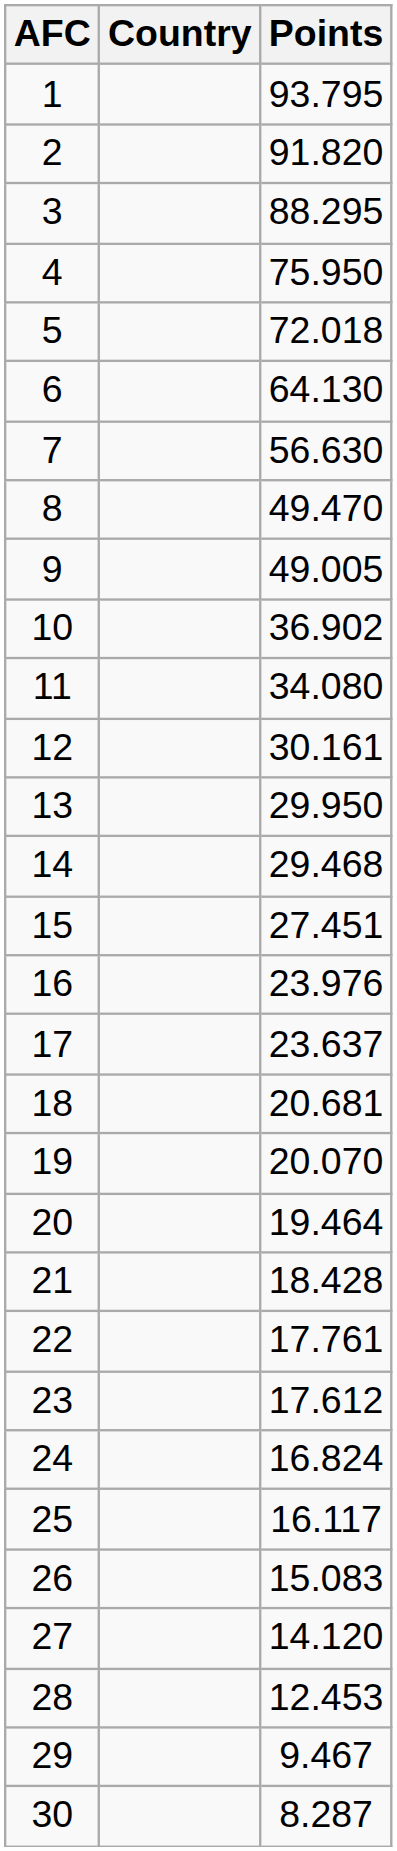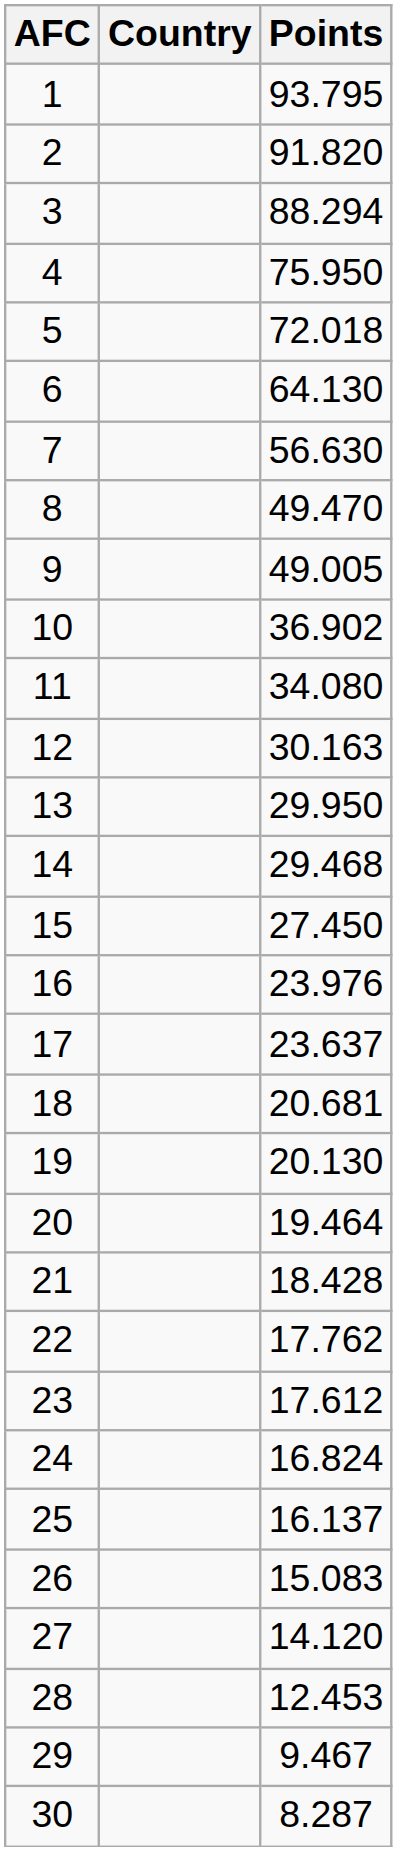 <table class="wikitable" style="text-align:center;">
 <tr>
 <th>AFC</th>
 <th>Country</th>
 <th>Points</th>
 </tr>
 <tr>
 <td>1</td>
 <td style="text-align:left;"></td>
 <td>93.795</td>
 </tr>
 <tr>
 <td>2</td>
 <td style="text-align:left;"></td>
 <td>91.820</td>
 </tr>
 <tr>
 <td>3</td>
 <td style="text-align:left;"></td>
-<td>88.295</td>
+<td>88.294</td>
 </tr>
 <tr>
 <td>4</td>
 <td style="text-align:left;"></td>
 <td>75.950</td>
 </tr>
 <tr>
 <td>5</td>
 <td style="text-align:left;"></td>
 <td>72.018</td>
 </tr>
 <tr>
 <td>6</td>
 <td style="text-align:left;"></td>
 <td>64.130</td>
 </tr>
 <tr>
 <td>7</td>
 <td style="text-align:left;"></td>
 <td>56.630</td>
 </tr>
 <tr>
 <td>8</td>
 <td style="text-align:left;"></td>
 <td>49.470</td>
 </tr>
 <tr>
 <td>9</td>
 <td style="text-align:left;"></td>
 <td>49.005</td>
 </tr>
 <tr>
 <td>10</td>
 <td style="text-align:left;"></td>
 <td>36.902</td>
 </tr>
 <tr>
 <td>11</td>
 <td style="text-align:left;"></td>
 <td>34.080</td>
 </tr>
 <tr>
 <td>12</td>
 <td style="text-align:left;"></td>
-<td>30.161</td>
+<td>30.163</td>
 </tr>
 <tr>
 <td>13</td>
 <td style="text-align:left;"></td>
 <td>29.950</td>
 </tr>
 <tr>
 <td>14</td>
 <td style="text-align:left;"></td>
 <td>29.468</td>
 </tr>
 <tr>
 <td>15</td>
 <td style="text-align:left;"></td>
-<td>27.451</td>
+<td>27.450</td>
 </tr>
 <tr>
 <td>16</td>
 <td style="text-align:left;"></td>
 <td>23.976</td>
 </tr>
 <tr>
 <td>17</td>
 <td style="text-align:left;"></td>
 <td>23.637</td>
 </tr>
 <tr>
 <td>18</td>
 <td style="text-align:left;"></td>
 <td>20.681</td>
 </tr>
 <tr>
 <td>19</td>
 <td style="text-align:left;"></td>
-<td>20.070</td>
+<td>20.130</td>
 </tr>
 <tr>
 <td>20</td>
 <td style="text-align:left;"></td>
 <td>19.464</td>
 </tr>
 <tr>
 <td>21</td>
 <td style="text-align:left;"></td>
 <td>18.428</td>
 </tr>
 <tr>
 <td>22</td>
 <td style="text-align:left;"></td>
-<td>17.761</td>
+<td>17.762</td>
 </tr>
 <tr>
 <td>23</td>
 <td style="text-align:left;"></td>
 <td>17.612</td>
 </tr>
 <tr>
 <td>24</td>
 <td style="text-align:left;"></td>
 <td>16.824</td>
 </tr>
 <tr>
 <td>25</td>
 <td style="text-align:left;"></td>
-<td>16.117</td>
+<td>16.137</td>
 </tr>
 <tr>
 <td>26</td>
 <td style="text-align:left;"></td>
 <td>15.083</td>
 </tr>
 <tr>
 <td>27</td>
 <td style="text-align:left;"></td>
 <td>14.120</td>
 </tr>
 <tr>
 <td>28</td>
 <td style="text-align:left;"></td>
 <td>12.453</td>
 </tr>
 <tr>
 <td>29</td>
 <td style="text-align:left;"></td>
 <td>9.467</td>
 </tr>
 <tr>
 <td>30</td>
 <td style="text-align:left;"></td>
 <td>8.287</td>
 </tr>
 </table>
